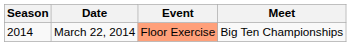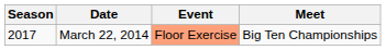 <table class="wikitable">
 <tr>
 <th>Season</th>
 <th>Date</th>
 <th>Event</th>
 <th>Meet</th>
 </tr>
 <tr>
-<td>2014</td>
+<td>2017</td>
 <td>March 22, 2014</td>
 <td style="background: lightsalmon;">Floor Exercise</td>
 <td>Big Ten Championships</td>
 </tr>
 </table>
